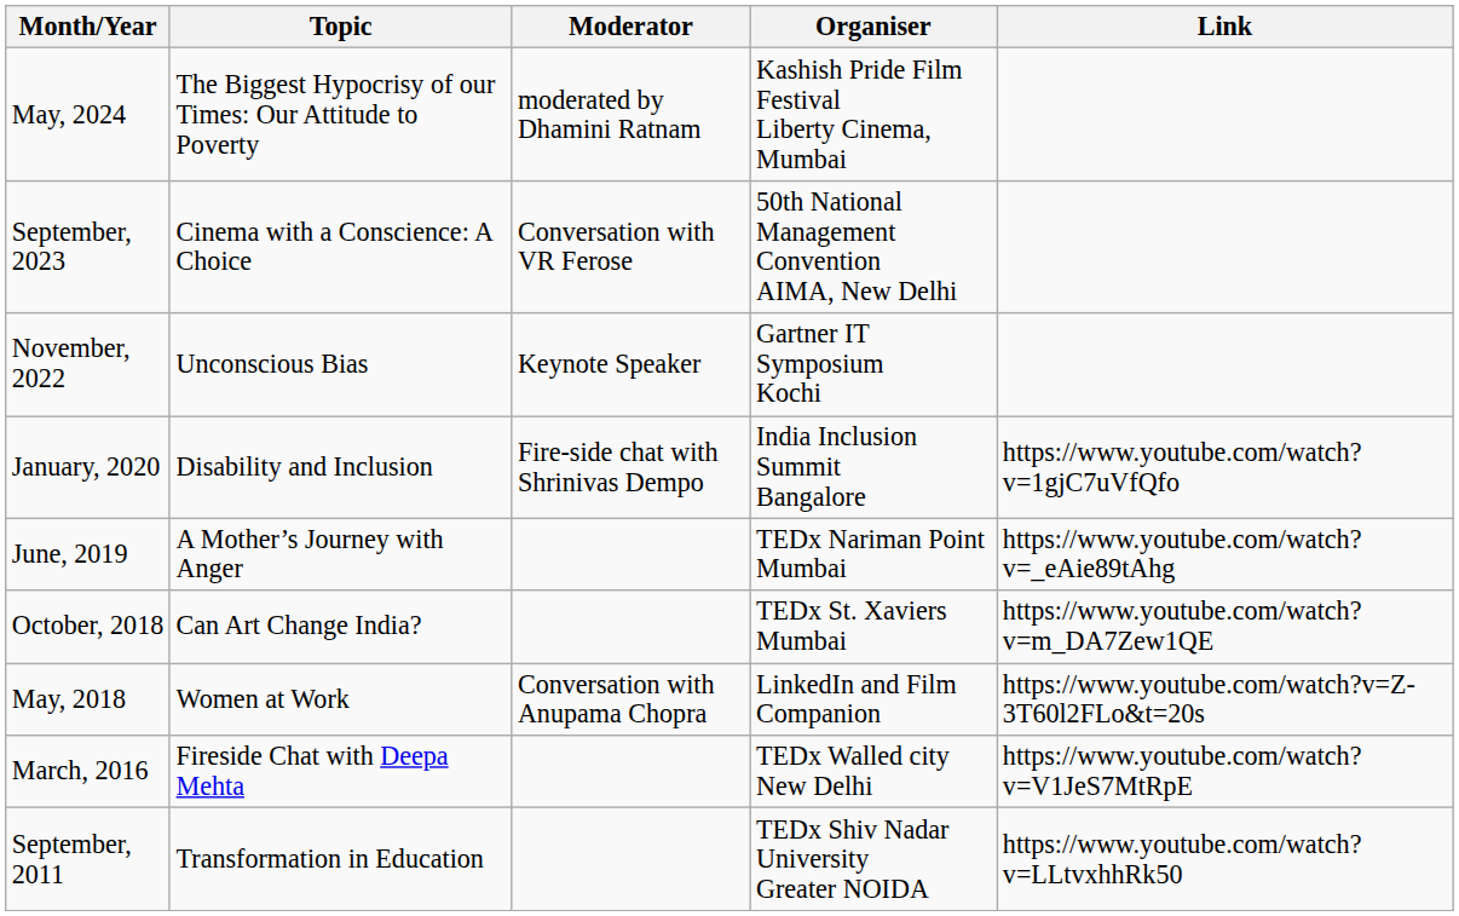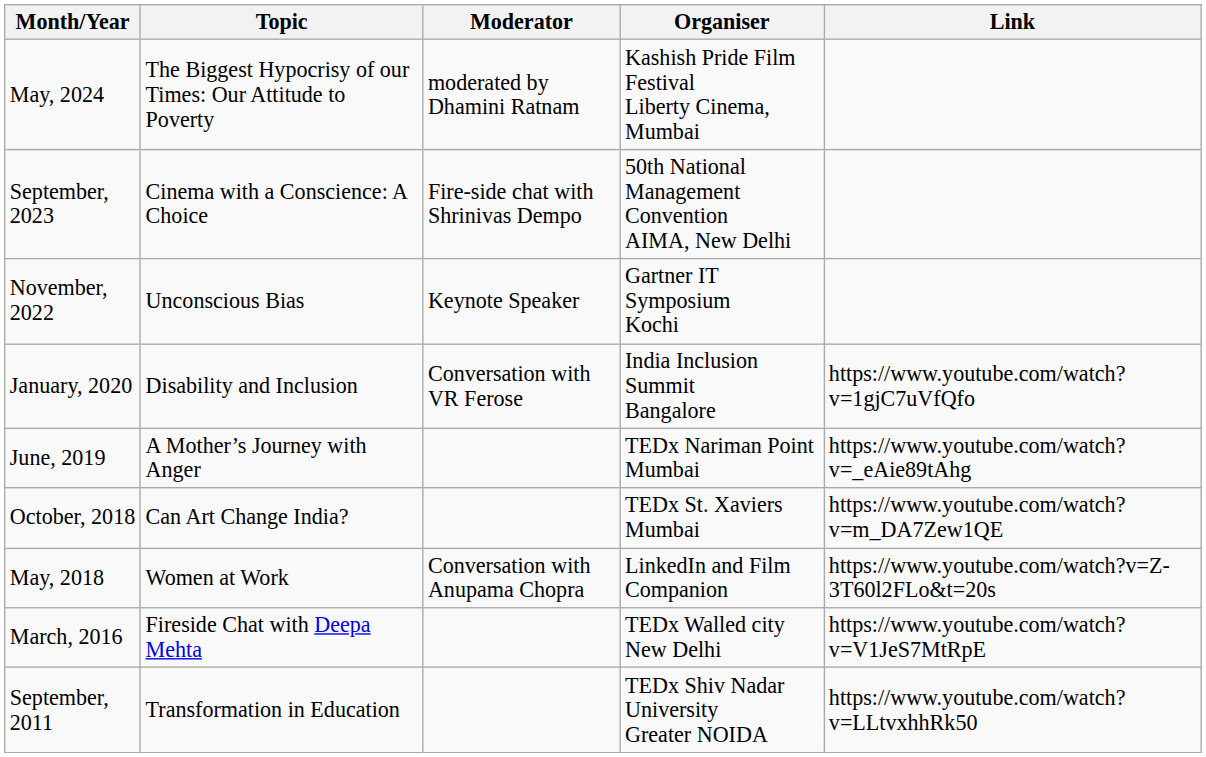 <table class="wikitable">
 <tr>
 <th>Month/Year</th>
 <th>Topic</th>
 <th>Moderator</th>
 <th>Organiser</th>
 <th>Link</th>
 </tr>
 <tr>
 <td>May, 2024</td>
 <td>The Biggest Hypocrisy of our Times: Our Attitude to Poverty</td>
 <td>moderated by Dhamini Ratnam</td>
 <td>Kashish Pride Film Festival<br>Liberty Cinema, Mumbai</td>
 <td></td>
 </tr>
 <tr>
 <td>September, 2023</td>
 <td>Cinema with a Conscience: A Choice</td>
-<td>Conversation with VR Ferose</td>
+<td>Fire-side chat with Shrinivas Dempo</td>
 <td>50th National Management Convention<br>AIMA, New Delhi</td>
 <td></td>
 </tr>
 <tr>
 <td>November, 2022</td>
 <td>Unconscious Bias</td>
 <td>Keynote Speaker</td>
 <td>Gartner IT Symposium<br>Kochi</td>
 <td></td>
 </tr>
 <tr>
 <td>January, 2020</td>
 <td>Disability and Inclusion</td>
-<td>Fire-side chat with Shrinivas Dempo</td>
+<td>Conversation with VR Ferose</td>
 <td>India Inclusion Summit<br>Bangalore</td>
 <td>https://www.youtube.com/watch?v=1gjC7uVfQfo</td>
 </tr>
 <tr>
 <td>June, 2019</td>
 <td>A Mother’s Journey with Anger</td>
 <td></td>
 <td>TEDx Nariman Point<br>Mumbai</td>
 <td>https://www.youtube.com/watch?v=_eAie89tAhg</td>
 </tr>
 <tr>
 <td>October, 2018</td>
 <td>Can Art Change India?</td>
 <td></td>
 <td>TEDx St. Xaviers<br>Mumbai</td>
 <td>https://www.youtube.com/watch?v=m_DA7Zew1QE</td>
 </tr>
 <tr>
 <td>May, 2018</td>
 <td>Women at Work</td>
 <td>Conversation with Anupama Chopra</td>
 <td>LinkedIn and Film Companion</td>
 <td>https://www.youtube.com/watch?v=Z-3T60l2FLo&t=20s</td>
 </tr>
 <tr>
 <td>March, 2016</td>
 <td>Fireside Chat with <a href='#'>Deepa Mehta</a></td>
 <td></td>
 <td>TEDx Walled city<br>New Delhi</td>
 <td>https://www.youtube.com/watch?v=V1JeS7MtRpE</td>
 </tr>
 <tr>
 <td>September, 2011</td>
 <td>Transformation in Education</td>
 <td></td>
 <td>TEDx Shiv Nadar University<br>Greater NOIDA</td>
 <td>https://www.youtube.com/watch?v=LLtvxhhRk50</td>
 </tr>
 </table>
